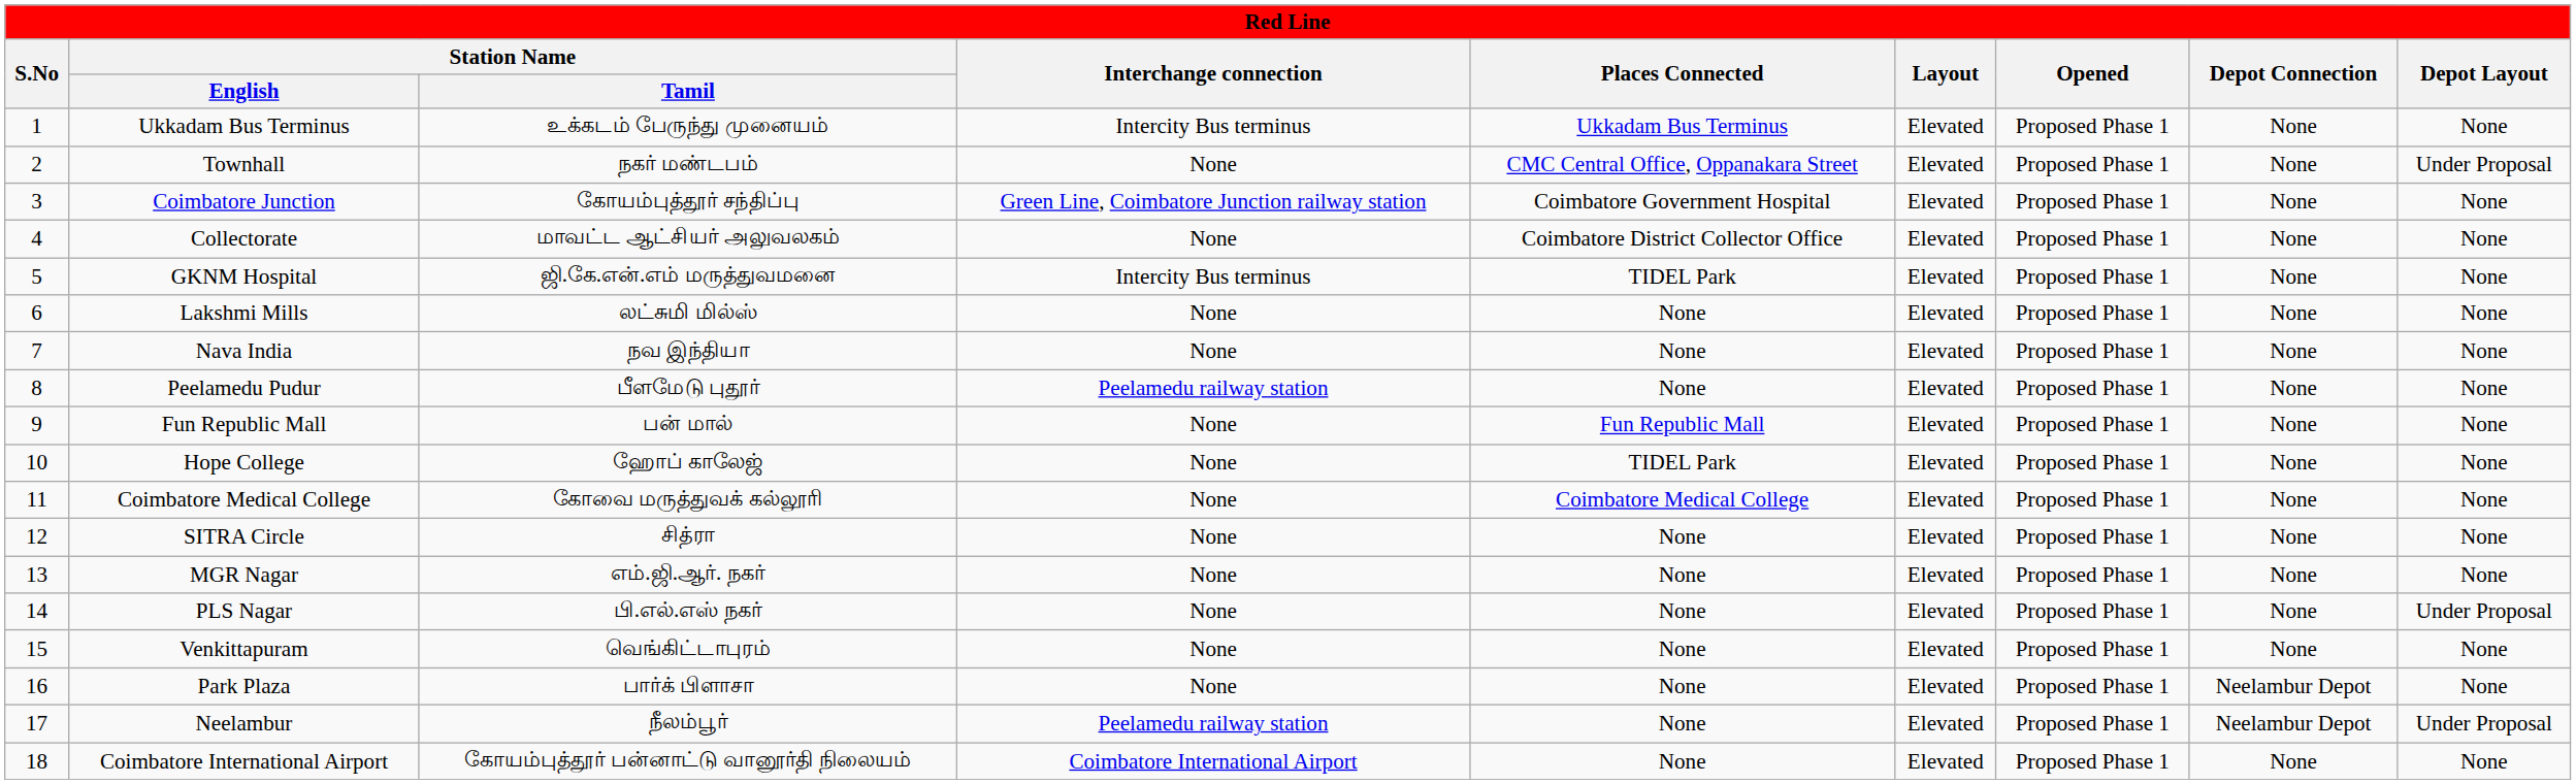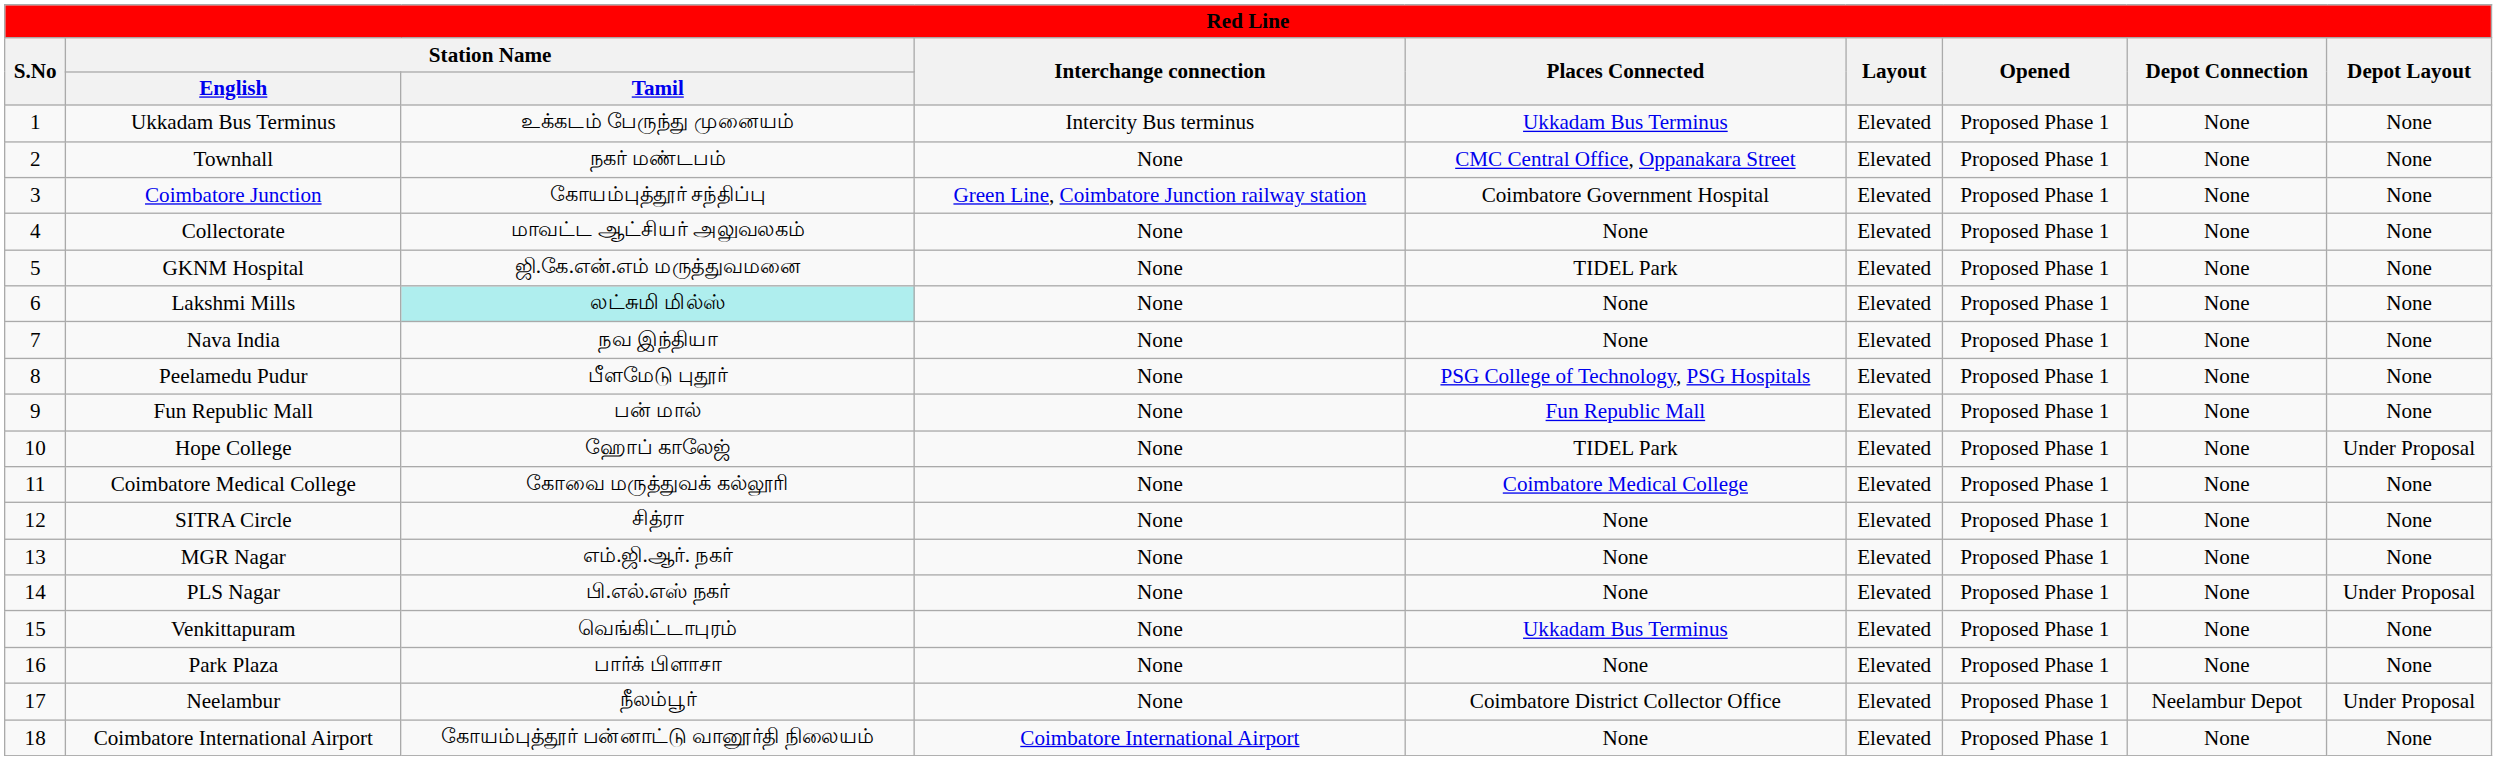 <table class="wikitable" style="text-align: center;" width="95%">
 <tr>
 <th align="center" colspan="9" style="background:#ff0000;"><span><strong>Red Line</strong></span></th>
 </tr>
 <tr>
 <th rowspan="2">S.No</th>
 <th colspan="2">Station Name</th>
 <th rowspan="2">Interchange connection</th>
 <th rowspan="2">Places Connected</th>
 <th rowspan="2">Layout</th>
 <th rowspan="2">Opened</th>
 <th rowspan="2">Depot Connection</th>
 <th rowspan="2">Depot Layout</th>
 </tr>
 <tr>
 <th><a href='#'>English</a></th>
 <th><a href='#'>Tamil</a></th>
 </tr>
 <tr>
 <td>1</td>
 <td align="center">Ukkadam Bus Terminus</td>
 <td>உக்கடம் பேருந்து முனையம்</td>
 <td> Intercity Bus terminus</td>
 <td><a href='#'>Ukkadam Bus Terminus</a></td>
 <td>Elevated</td>
 <td>Proposed Phase 1</td>
 <td>None</td>
 <td>None</td>
 </tr>
 <tr>
 <td>2</td>
 <td align="center">Townhall</td>
 <td>நகர் மண்டபம்</td>
 <td>None</td>
 <td><a href='#'>CMC Central Office</a>, <a href='#'>Oppanakara Street</a></td>
 <td>Elevated</td>
 <td>Proposed Phase 1</td>
 <td>None</td>
-<td>Under Proposal</td>
+<td>None</td>
 </tr>
 <tr>
 <td>3</td>
 <td align="center"><a href='#'>Coimbatore Junction</a></td>
 <td>கோயம்புத்தூர் சந்திப்பு</td>
 <td> <a href='#'>Green Line</a>,  <a href='#'>Coimbatore Junction railway station</a></td>
 <td>Coimbatore Government Hospital</td>
 <td>Elevated</td>
 <td>Proposed Phase 1</td>
 <td>None</td>
 <td>None</td>
 </tr>
 <tr>
 <td>4</td>
 <td align="center">Collectorate</td>
 <td>மாவட்ட ஆட்சியர் அலுவலகம்</td>
 <td>None</td>
-<td>Coimbatore District Collector Office</td>
+<td>None</td>
 <td>Elevated</td>
 <td>Proposed Phase 1</td>
 <td>None</td>
 <td>None</td>
 </tr>
 <tr>
 <td>5</td>
 <td align="center">GKNM Hospital</td>
 <td>ஜி.கே.என்.எம் மருத்துவமனை</td>
-<td> Intercity Bus terminus</td>
+<td>None</td>
 <td>TIDEL Park</td>
 <td>Elevated</td>
 <td>Proposed Phase 1</td>
 <td>None</td>
 <td>None</td>
 </tr>
 <tr>
 <td>6</td>
 <td align="center">Lakshmi Mills</td>
-<td>லட்சுமி மில்ஸ்</td>
+<td style="background: paleturquoise;">லட்சுமி மில்ஸ்</td>
 <td>None</td>
 <td>None</td>
 <td>Elevated</td>
 <td>Proposed Phase 1</td>
 <td>None</td>
 <td>None</td>
 </tr>
 <tr>
 <td>7</td>
 <td align="center">Nava India</td>
 <td>நவ இந்தியா</td>
 <td>None</td>
 <td>None</td>
 <td>Elevated</td>
 <td>Proposed Phase 1</td>
 <td>None</td>
 <td>None</td>
 </tr>
 <tr>
 <td>8</td>
 <td align="center">Peelamedu Pudur</td>
 <td>பீளமேடு புதூர்</td>
-<td> <a href='#'>Peelamedu railway station</a></td>
 <td>None</td>
+<td><a href='#'>PSG College of Technology</a>, <a href='#'>PSG Hospitals</a></td>
 <td>Elevated</td>
 <td>Proposed Phase 1</td>
 <td>None</td>
 <td>None</td>
 </tr>
 <tr>
 <td>9</td>
 <td align="center">Fun Republic Mall</td>
 <td>பன் மால்</td>
 <td>None</td>
 <td><a href='#'>Fun Republic Mall</a></td>
 <td>Elevated</td>
 <td>Proposed Phase 1</td>
 <td>None</td>
 <td>None</td>
 </tr>
 <tr>
 <td>10</td>
 <td align="center">Hope College</td>
 <td>ஹோப் காலேஜ்</td>
 <td>None</td>
 <td>TIDEL Park</td>
 <td>Elevated</td>
 <td>Proposed Phase 1</td>
 <td>None</td>
-<td>None</td>
+<td>Under Proposal</td>
 </tr>
 <tr>
 <td>11</td>
 <td align="center">Coimbatore Medical College</td>
 <td>கோவை மருத்துவக் கல்லூரி</td>
 <td>None</td>
 <td><a href='#'>Coimbatore Medical College</a></td>
 <td>Elevated</td>
 <td>Proposed Phase 1</td>
 <td>None</td>
 <td>None</td>
 </tr>
 <tr>
 <td>12</td>
 <td align="center">SITRA Circle</td>
 <td>சித்ரா</td>
 <td>None</td>
 <td>None</td>
 <td>Elevated</td>
 <td>Proposed Phase 1</td>
 <td>None</td>
 <td>None</td>
 </tr>
 <tr>
 <td>13</td>
 <td align="center">MGR Nagar</td>
 <td>எம்.ஜி.ஆர். நகர்</td>
 <td>None</td>
 <td>None</td>
 <td>Elevated</td>
 <td>Proposed Phase 1</td>
 <td>None</td>
 <td>None</td>
 </tr>
 <tr>
 <td>14</td>
 <td align="center">PLS Nagar</td>
 <td>பி.எல்.எஸ் நகர்</td>
 <td>None</td>
 <td>None</td>
 <td>Elevated</td>
 <td>Proposed Phase 1</td>
 <td>None</td>
 <td>Under Proposal</td>
 </tr>
 <tr>
 <td>15</td>
 <td align="center">Venkittapuram</td>
 <td>வெங்கிட்டாபுரம்</td>
 <td>None</td>
-<td>None</td>
+<td><a href='#'>Ukkadam Bus Terminus</a></td>
 <td>Elevated</td>
 <td>Proposed Phase 1</td>
 <td>None</td>
 <td>None</td>
 </tr>
 <tr>
 <td>16</td>
 <td align="center">Park Plaza</td>
 <td>பார்க் பிளாசா</td>
 <td>None</td>
 <td>None</td>
 <td>Elevated</td>
 <td>Proposed Phase 1</td>
-<td>Neelambur Depot</td>
+<td>None</td>
 <td>None</td>
 </tr>
 <tr>
 <td>17</td>
 <td align="center">Neelambur</td>
 <td>நீலம்பூர்</td>
-<td> <a href='#'>Peelamedu railway station</a></td>
 <td>None</td>
+<td>Coimbatore District Collector Office</td>
 <td>Elevated</td>
 <td>Proposed Phase 1</td>
 <td>Neelambur Depot</td>
 <td>Under Proposal</td>
 </tr>
 <tr>
 <td>18</td>
 <td align="center">Coimbatore International Airport</td>
 <td>கோயம்புத்தூர் பன்னாட்டு வானூர்தி நிலையம்</td>
 <td> <a href='#'>Coimbatore International Airport</a></td>
 <td>None</td>
 <td>Elevated</td>
 <td>Proposed Phase 1</td>
 <td>None</td>
 <td>None</td>
 </tr>
 </table>
